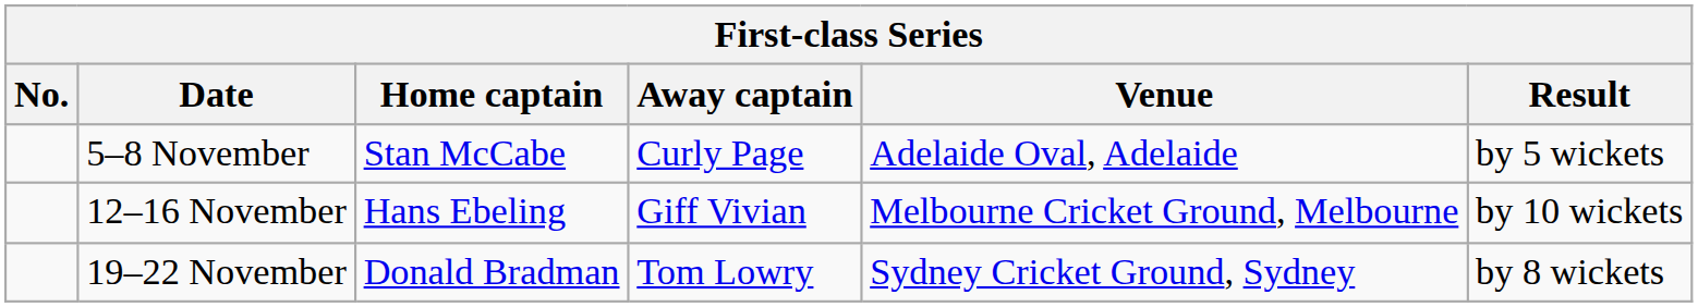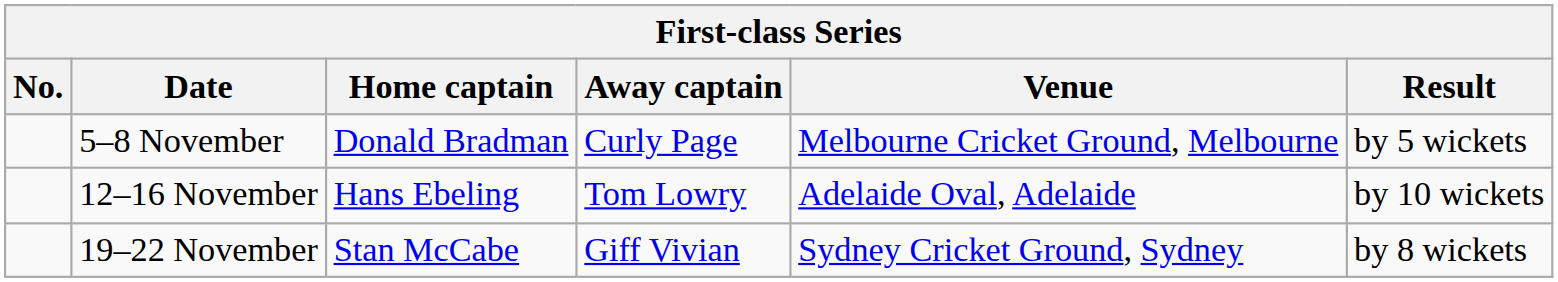 <table class="wikitable">
 <tr>
 <th colspan="9">First-class Series</th>
 </tr>
 <tr>
 <th>No.</th>
 <th>Date</th>
 <th>Home captain</th>
 <th>Away captain</th>
 <th>Venue</th>
 <th>Result</th>
 </tr>
 <tr>
 <td></td>
 <td>5–8 November</td>
-<td> <a href='#'>Stan McCabe</a></td>
+<td> <a href='#'>Donald Bradman</a></td>
 <td><a href='#'>Curly Page</a></td>
-<td><a href='#'>Adelaide Oval</a>, <a href='#'>Adelaide</a></td>
+<td><a href='#'>Melbourne Cricket Ground</a>, <a href='#'>Melbourne</a></td>
 <td> by 5 wickets</td>
 </tr>
 <tr>
 <td></td>
 <td>12–16 November</td>
 <td> <a href='#'>Hans Ebeling</a></td>
-<td><a href='#'>Giff Vivian</a></td>
-<td><a href='#'>Melbourne Cricket Ground</a>, <a href='#'>Melbourne</a></td>
+<td><a href='#'>Tom Lowry</a></td>
+<td><a href='#'>Adelaide Oval</a>, <a href='#'>Adelaide</a></td>
 <td> by 10 wickets</td>
 </tr>
 <tr>
 <td></td>
 <td>19–22 November</td>
-<td> <a href='#'>Donald Bradman</a></td>
-<td><a href='#'>Tom Lowry</a></td>
+<td> <a href='#'>Stan McCabe</a></td>
+<td><a href='#'>Giff Vivian</a></td>
 <td><a href='#'>Sydney Cricket Ground</a>, <a href='#'>Sydney</a></td>
 <td> by 8 wickets</td>
 </tr>
 </table>
